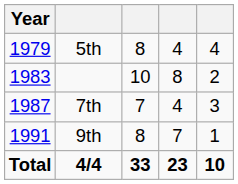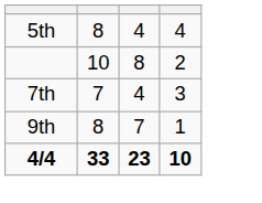 <table class="wikitable" style="text-align: center;">
 <tr>
-<th>Year</th>
 <th width="50"></th>
 <th width=25></th>
 <th width=25></th>
 <th width=25></th>
 </tr>
 <tr>
-<td> <a href='#'>1979</a></td>
 <td>5th</td>
 <td>8</td>
 <td>4</td>
 <td>4</td>
 </tr>
 <tr>
-<td> <a href='#'>1983</a></td>
 <td></td>
 <td>10</td>
 <td>8</td>
 <td>2</td>
 </tr>
 <tr>
-<td> <a href='#'>1987</a></td>
 <td>7th</td>
 <td>7</td>
 <td>4</td>
 <td>3</td>
 </tr>
 <tr>
-<td> <a href='#'>1991</a></td>
 <td>9th</td>
 <td>8</td>
 <td>7</td>
 <td>1</td>
 </tr>
 <tr>
-<td><strong>Total</strong></td>
 <td><strong>4/4</strong></td>
 <td><strong>33</strong></td>
 <td><strong>23</strong></td>
 <td><strong>10</strong></td>
 </tr>
 </table>
